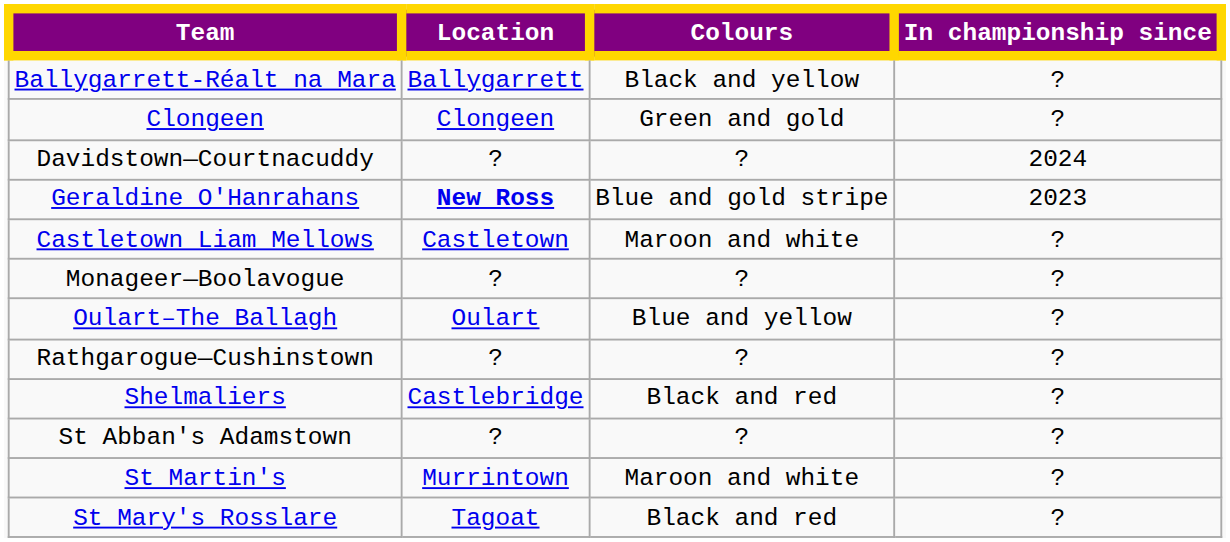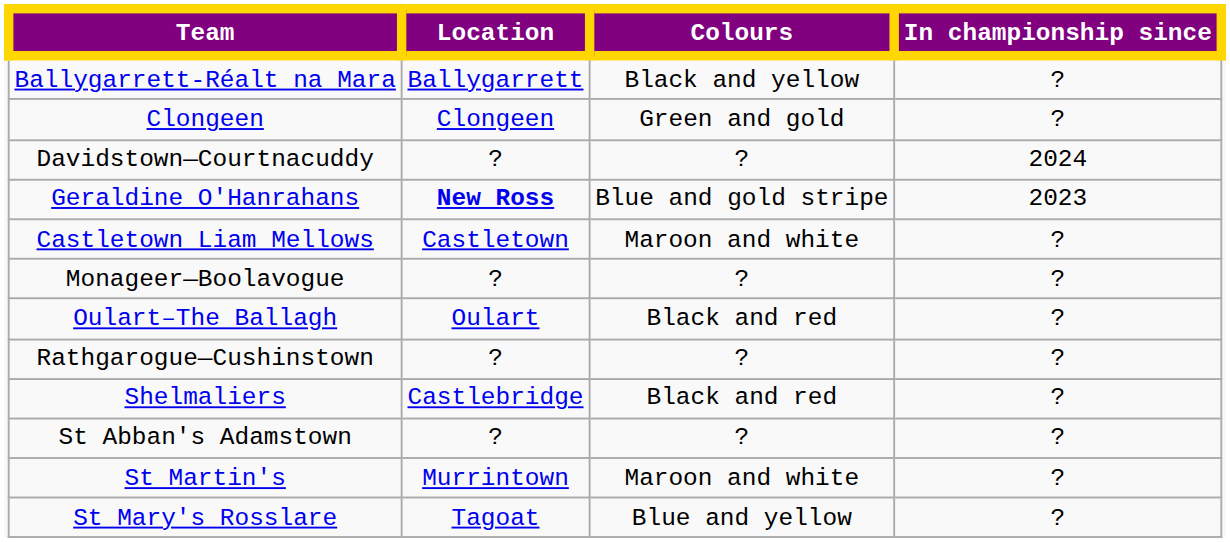 <table class="wikitable sortable" style="text-align:center">
 <tr>
 <th style="background:purple;color:white;border:5px solid gold">Team</th>
 <th style="background:purple;color:white;border:5px solid gold">Location</th>
 <th style="background:purple;color:white;border:5px solid gold">Colours</th>
 <th style="background:purple;color:white;border:5px solid gold">In championship since</th>
 </tr>
 <tr>
 <td><a href='#'>Ballygarrett-Réalt na Mara</a></td>
 <td><a href='#'>Ballygarrett</a></td>
 <td>Black and yellow</td>
 <td>?</td>
 </tr>
 <tr>
 <td><a href='#'>Clongeen</a></td>
 <td><a href='#'>Clongeen</a></td>
 <td>Green and gold</td>
 <td>?</td>
 </tr>
 <tr>
 <td>Davidstown—Courtnacuddy</td>
 <td>?</td>
 <td>?</td>
 <td>2024</td>
 </tr>
 <tr>
 <td><a href='#'>Geraldine O'Hanrahans</a></td>
 <td><strong><a href='#'>New Ross</a></strong></td>
 <td>Blue and gold stripe</td>
 <td>2023</td>
 </tr>
 <tr>
 <td><a href='#'>Castletown Liam Mellows</a></td>
 <td><a href='#'>Castletown</a></td>
 <td>Maroon and white</td>
 <td>?</td>
 </tr>
 <tr>
 <td>Monageer—Boolavogue</td>
 <td>?</td>
 <td>?</td>
 <td>?</td>
 </tr>
 <tr>
 <td><a href='#'>Oulart–The Ballagh</a></td>
 <td><a href='#'>Oulart</a></td>
-<td>Blue and yellow</td>
+<td>Black and red</td>
 <td>?</td>
 </tr>
 <tr>
 <td>Rathgarogue—Cushinstown</td>
 <td>?</td>
 <td>?</td>
 <td>?</td>
 </tr>
 <tr>
 <td><a href='#'>Shelmaliers</a></td>
 <td><a href='#'>Castlebridge</a></td>
 <td>Black and red</td>
 <td>?</td>
 </tr>
 <tr>
 <td>St Abban's Adamstown</td>
 <td>?</td>
 <td>?</td>
 <td>?</td>
 </tr>
 <tr>
 <td><a href='#'>St Martin's</a></td>
 <td><a href='#'>Murrintown</a></td>
 <td>Maroon and white</td>
 <td>?</td>
 </tr>
 <tr>
 <td><a href='#'>St Mary's Rosslare</a></td>
 <td><a href='#'>Tagoat</a></td>
-<td>Black and red</td>
+<td>Blue and yellow</td>
 <td>?</td>
 </tr>
 </table>
